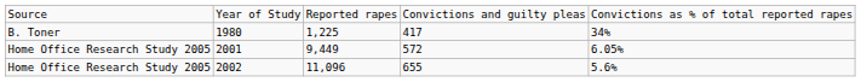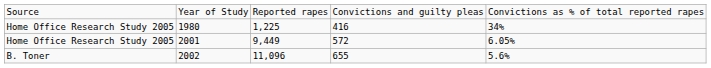 <table class="wikitable">
 <tr>
 <td>Source</td>
 <td>Year of Study</td>
 <td>Reported rapes</td>
 <td>Convictions and guilty pleas</td>
 <td>Convictions as % of total reported rapes</td>
 </tr>
 <tr>
-<td>B. Toner</td>
+<td>Home Office Research Study 2005</td>
 <td>1980</td>
 <td>1,225</td>
-<td>417</td>
+<td>416</td>
 <td>34%</td>
 </tr>
 <tr>
 <td>Home Office Research Study 2005</td>
 <td>2001</td>
 <td>9,449</td>
 <td>572</td>
 <td>6.05%</td>
 </tr>
 <tr>
-<td>Home Office Research Study 2005</td>
+<td>B. Toner</td>
 <td>2002</td>
 <td>11,096</td>
 <td>655</td>
 <td>5.6%</td>
 </tr>
 </table>
